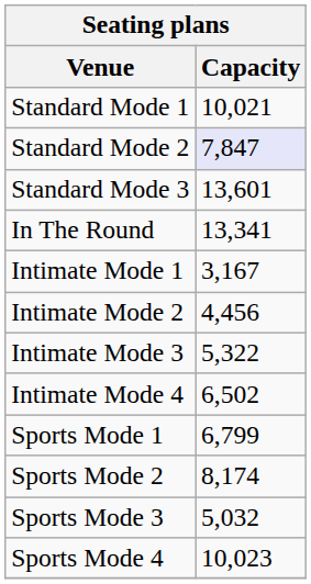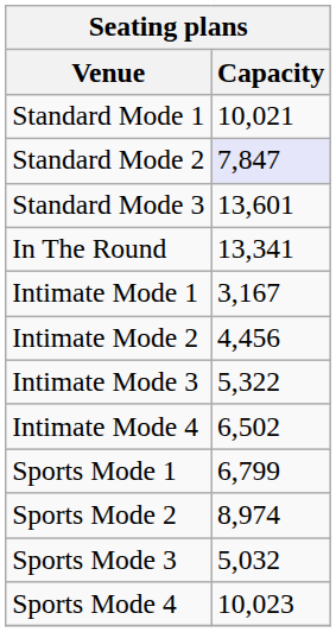 <table class="wikitable collapsible collapsed floatright">
 <tr>
 <th colspan="2">Seating plans</th>
 </tr>
 <tr>
 <th scope="col">Venue</th>
 <th scope="col">Capacity</th>
 </tr>
 <tr>
 <td>Standard Mode 1</td>
 <td>10,021</td>
 </tr>
 <tr>
 <td>Standard Mode 2</td>
 <td style="background: lavender;">7,847</td>
 </tr>
 <tr>
 <td>Standard Mode 3</td>
 <td>13,601</td>
 </tr>
 <tr>
 <td>In The Round</td>
 <td>13,341</td>
 </tr>
 <tr>
 <td>Intimate Mode 1</td>
 <td>3,167</td>
 </tr>
 <tr>
 <td>Intimate Mode 2</td>
 <td>4,456</td>
 </tr>
 <tr>
 <td>Intimate Mode 3</td>
 <td>5,322</td>
 </tr>
 <tr>
 <td>Intimate Mode 4</td>
 <td>6,502</td>
 </tr>
 <tr>
 <td>Sports Mode 1</td>
 <td>6,799</td>
 </tr>
 <tr>
 <td>Sports Mode 2</td>
-<td>8,174</td>
+<td>8,974</td>
 </tr>
 <tr>
 <td>Sports Mode 3</td>
 <td>5,032</td>
 </tr>
 <tr>
 <td>Sports Mode 4</td>
 <td>10,023</td>
 </tr>
 <tr>
 </tr>
 </table>
